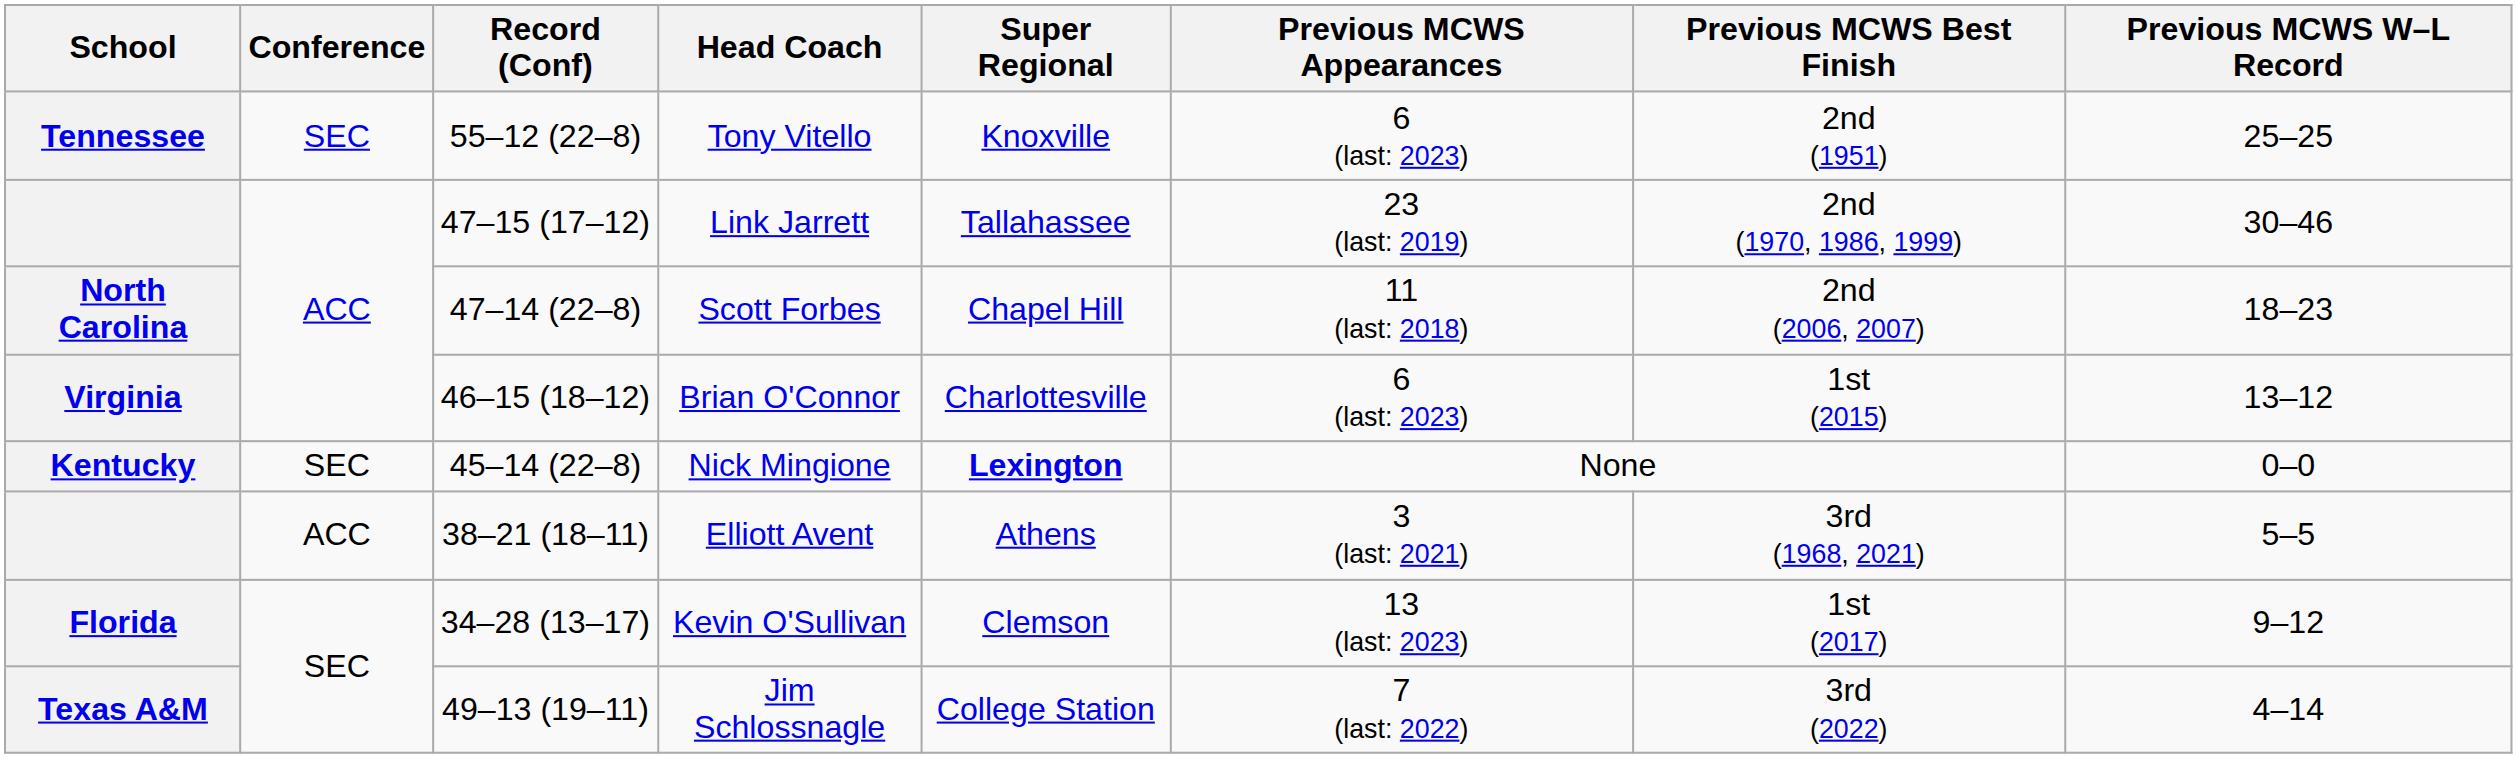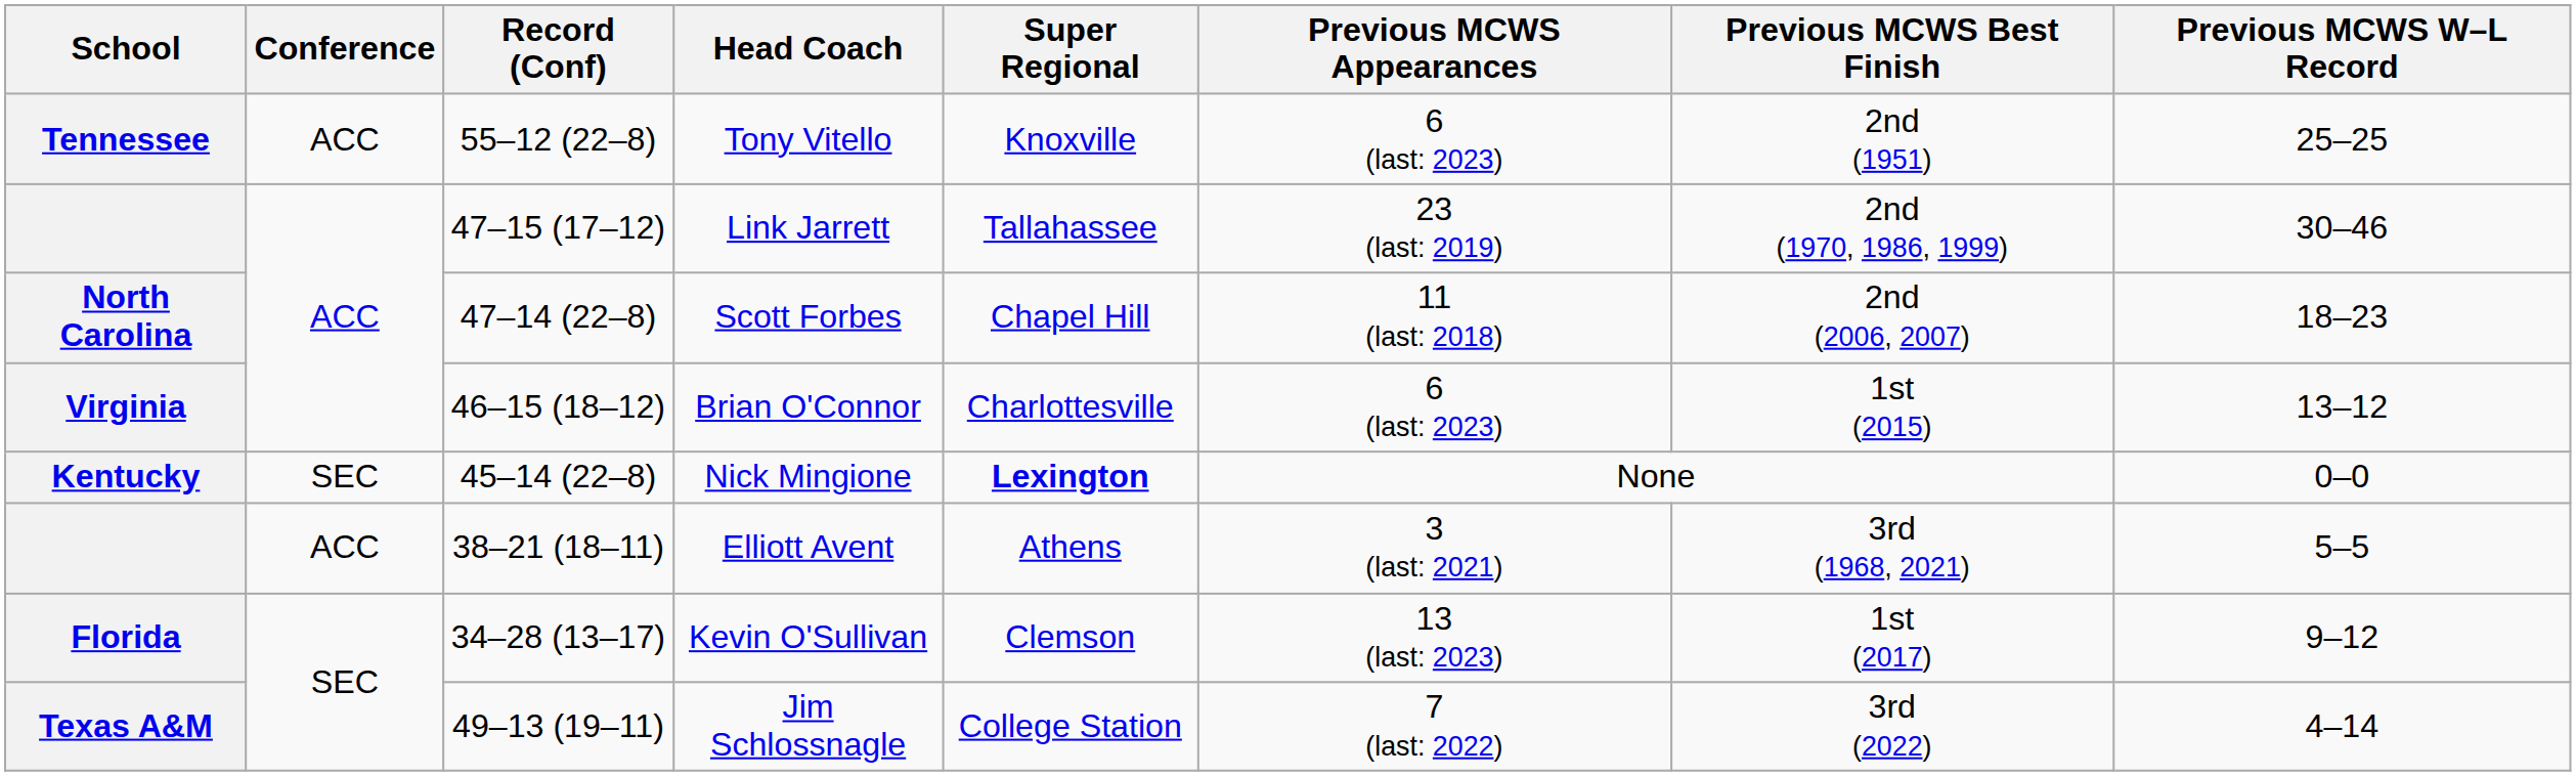 <table class="wikitable sortable plainrowheaders" style="text-align:center">
 <tr>
 <th scope="col">School</th>
 <th scope="col">Conference</th>
 <th scope="col">Record (Conf)</th>
 <th scope="col">Head Coach</th>
 <th scope="col">Super Regional</th>
 <th scope="col">Previous MCWS Appearances</th>
 <th scope="col">Previous MCWS Best Finish</th>
 <th scope="col">Previous MCWS W–L Record</th>
 </tr>
 <tr>
 <th scope="row" style="text-align:center"><a href='#'>Tennessee</a></th>
-<td><a href='#'>SEC</a></td>
+<td>ACC</td>
 <td>55–12 (22–8)</td>
 <td><a href='#'>Tony Vitello</a></td>
 <td><a href='#'>Knoxville</a></td>
 <td>6<br><small>(last: <a href='#'>2023</a>)</small></td>
 <td>2nd<br><small>(<a href='#'>1951</a>)</small></td>
 <td>25–25</td>
 </tr>
 <tr>
 <th scope="row" style="text-align:center"></th>
 <td rowspan="3"><a href='#'>ACC</a></td>
 <td>47–15 (17–12)</td>
 <td><a href='#'>Link Jarrett</a></td>
 <td><a href='#'>Tallahassee</a></td>
 <td>23<br><small>(last: <a href='#'>2019</a>)</small></td>
 <td>2nd<br><small>(<a href='#'>1970</a>, <a href='#'>1986</a>, <a href='#'>1999</a>)</small></td>
 <td>30–46</td>
 </tr>
 <tr>
 <th scope="row" style="text-align:center"><a href='#'>North Carolina</a></th>
 <td>47–14 (22–8)</td>
 <td><a href='#'>Scott Forbes</a></td>
 <td><a href='#'>Chapel Hill</a></td>
 <td>11<br><small>(last: <a href='#'>2018</a>)</small></td>
 <td>2nd<br><small>(<a href='#'>2006</a>, <a href='#'>2007</a>)</small></td>
 <td>18–23</td>
 </tr>
 <tr>
 <th scope="row" style="text-align:center"><a href='#'>Virginia</a></th>
 <td>46–15 (18–12)</td>
 <td><a href='#'> Brian O'Connor</a></td>
 <td><a href='#'> Charlottesville</a></td>
 <td>6<br><small>(last: <a href='#'>2023</a>)</small></td>
 <td>1st<br><small>(<a href='#'>2015</a>)</small></td>
 <td>13–12</td>
 </tr>
 <tr>
 <th scope="row" style="text-align:center"><a href='#'>Kentucky</a></th>
 <td>SEC</td>
 <td>45–14 (22–8)</td>
 <td><a href='#'>Nick Mingione</a></td>
 <td><strong><a href='#'>Lexington</a></strong></td>
 <td colspan="2">None</td>
 <td>0–0</td>
 </tr>
 <tr>
 <th scope="row" style="text-align:center"></th>
 <td>ACC</td>
 <td>38–21 (18–11)</td>
 <td><a href='#'>Elliott Avent</a></td>
 <td><a href='#'>Athens</a></td>
 <td>3<br><small>(last: <a href='#'>2021</a>)</small></td>
 <td>3rd<br><small>(<a href='#'>1968</a>, <a href='#'>2021</a>)</small></td>
 <td>5–5</td>
 </tr>
 <tr>
 <th scope="row" style="text-align:center"><a href='#'>Florida</a></th>
 <td rowspan="2">SEC</td>
 <td>34–28 (13–17)</td>
 <td><a href='#'>Kevin O'Sullivan</a></td>
 <td><a href='#'>Clemson</a></td>
 <td>13<br><small>(last: <a href='#'>2023</a>)</small></td>
 <td>1st<br><small>(<a href='#'>2017</a>)</small></td>
 <td>9–12</td>
 </tr>
 <tr>
 <th scope="row" style="text-align:center"><a href='#'>Texas A&M</a></th>
 <td>49–13 (19–11)</td>
 <td><a href='#'>Jim Schlossnagle</a></td>
 <td><a href='#'>College Station</a></td>
 <td>7<br><small>(last: <a href='#'>2022</a>)</small></td>
 <td>3rd<br><small>(<a href='#'>2022</a>)</small></td>
 <td>4–14</td>
 </tr>
 </table>
